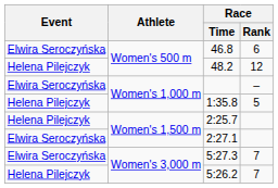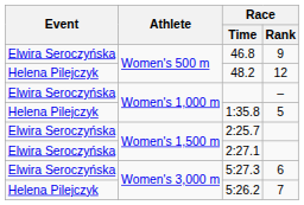 <table class="wikitable" border="1" style="font-size:90%">
 <tr>
 <th rowspan=2>Event</th>
 <th rowspan=2>Athlete</th>
 <th colspan=2>Race</th>
 </tr>
 <tr>
 <th>Time</th>
 <th>Rank</th>
 </tr>
 <tr>
 <td><a href='#'>Elwira Seroczyńska</a></td>
 <td rowspan="2"><a href='#'>Women's 500 m</a></td>
 <td align=center>46.8</td>
-<td align=center>6</td>
+<td align=center>9</td>
 </tr>
 <tr>
 <td><a href='#'>Helena Pilejczyk</a></td>
 <td align=center>48.2</td>
 <td align=center>12</td>
 </tr>
 <tr>
 <td><a href='#'>Elwira Seroczyńska</a></td>
 <td rowspan="2"><a href='#'>Women's 1,000 m</a></td>
 <td align=center></td>
 <td align=center>–</td>
 </tr>
 <tr>
 <td><a href='#'>Helena Pilejczyk</a></td>
 <td align=center>1:35.8</td>
 <td align=center>5</td>
 </tr>
 <tr>
-<td><a href='#'>Helena Pilejczyk</a></td>
+<td><a href='#'>Elwira Seroczyńska</a></td>
 <td rowspan="2"><a href='#'>Women's 1,500 m</a></td>
 <td align=center>2:25.7</td>
 <td align=center></td>
 </tr>
 <tr>
 <td><a href='#'>Elwira Seroczyńska</a></td>
 <td align=center>2:27.1</td>
 <td align=center></td>
 </tr>
 <tr>
 <td><a href='#'>Elwira Seroczyńska</a></td>
 <td rowspan="2"><a href='#'>Women's 3,000 m</a></td>
 <td align=center>5:27.3</td>
-<td align=center>7</td>
+<td align=center>6</td>
 </tr>
 <tr>
 <td><a href='#'>Helena Pilejczyk</a></td>
 <td align=center>5:26.2</td>
 <td align=center>7</td>
 </tr>
 </table>
